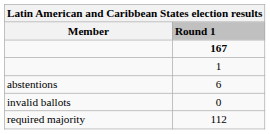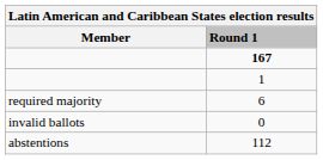 <table class="wikitable collapsible">
 <tr>
 <th colspan="2">Latin American and Caribbean States election results</th>
 </tr>
 <tr>
 <th>Member</th>
 <td style="background:silver;"><strong>Round 1</strong></td>
 </tr>
 <tr>
 <td></td>
 <td style="text-align:center;"><strong>167</strong></td>
 </tr>
 <tr>
 <td></td>
 <td style="text-align:center;">1</td>
 </tr>
 <tr>
-<td>abstentions</td>
+<td>required majority</td>
 <td style="text-align:center;">6</td>
 </tr>
 <tr>
 <td>invalid ballots</td>
 <td style="text-align:center;">0</td>
 </tr>
 <tr>
-<td>required majority</td>
+<td>abstentions</td>
 <td style="text-align:center;">112</td>
 </tr>
 </table>
